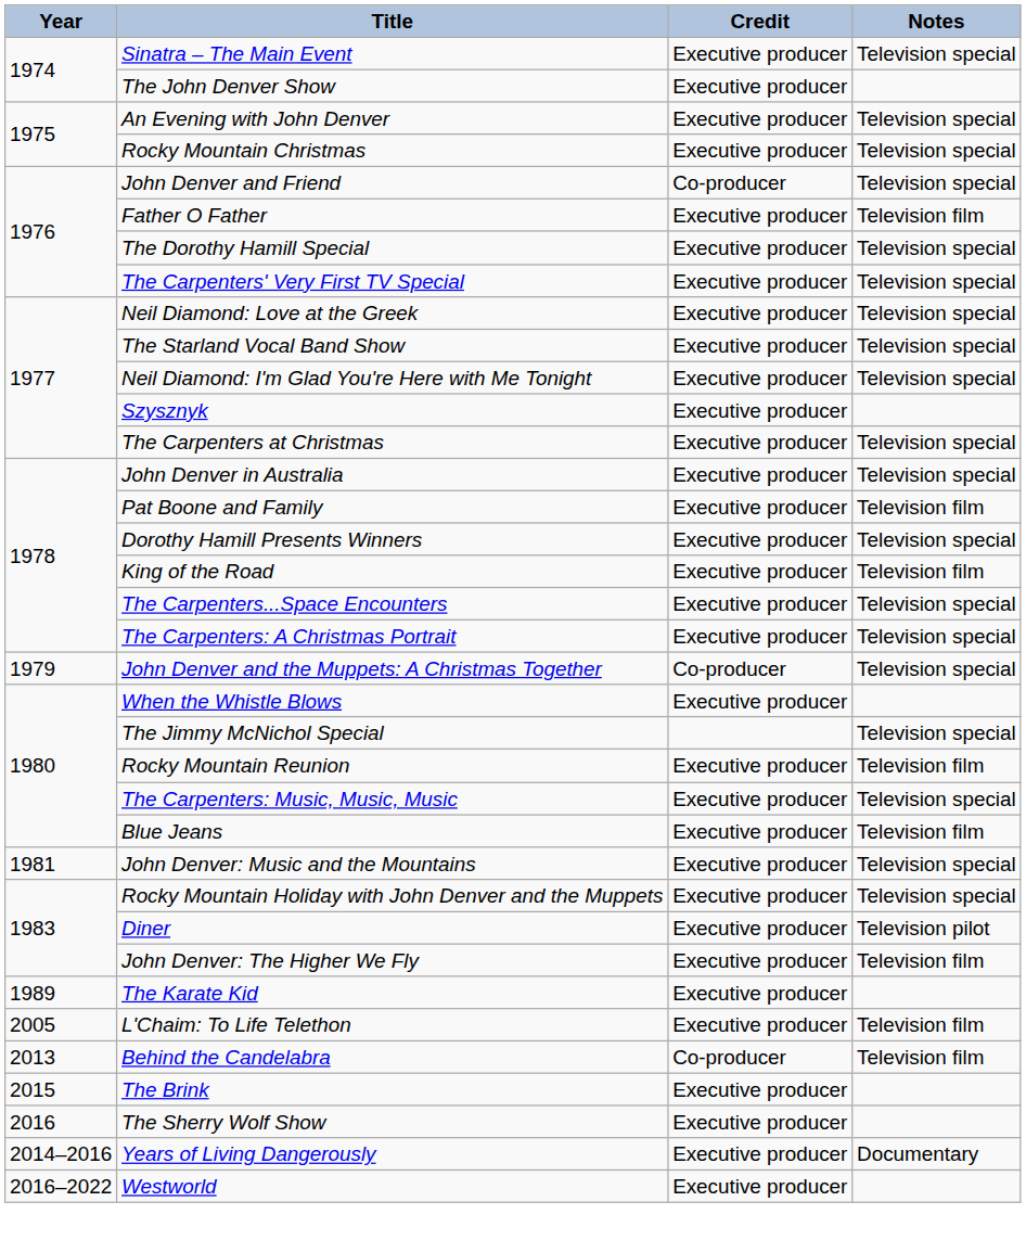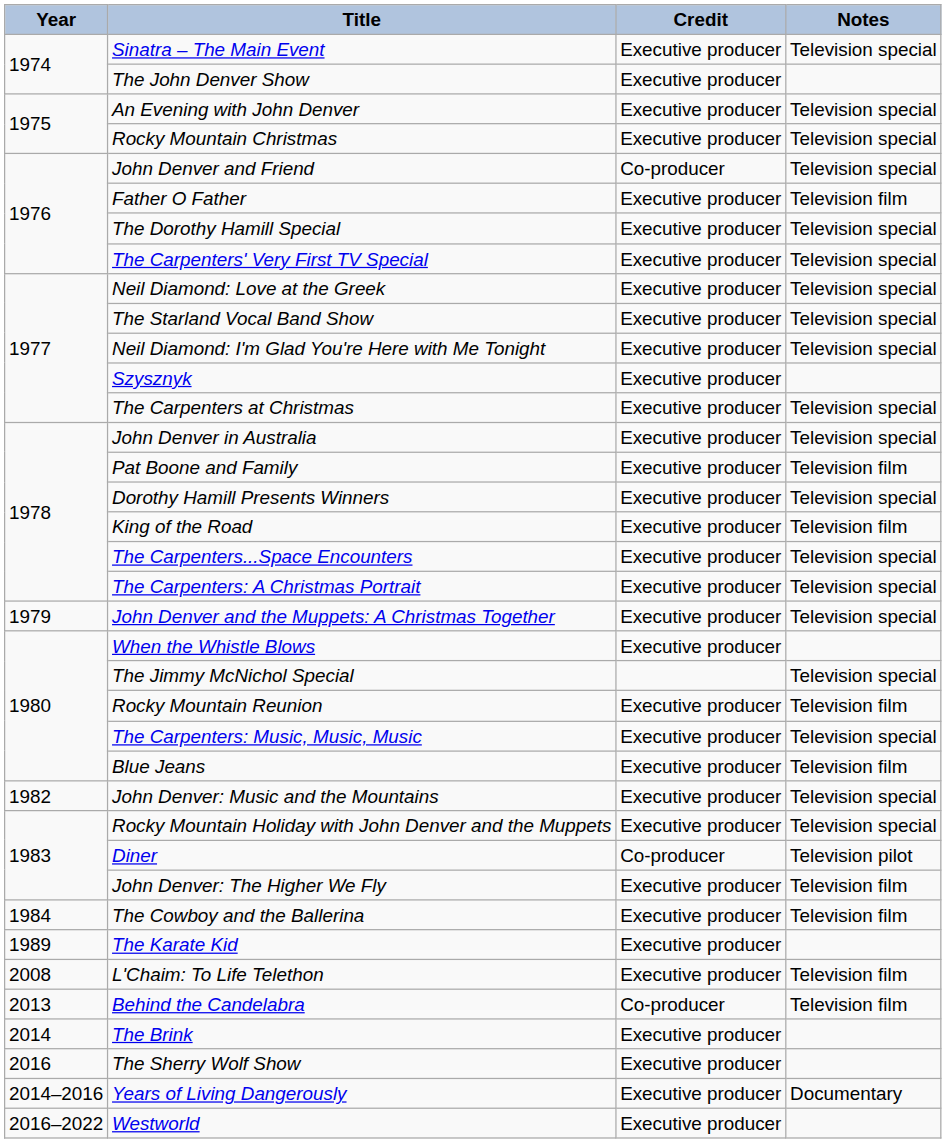 <table class="wikitable" style="font-size:95%;">
 <tr>
 <th style="background:#B0C4DE;">Year</th>
 <th style="background:#B0C4DE;">Title</th>
 <th style="background:#B0C4DE;">Credit</th>
 <th style="background:#B0C4DE;">Notes</th>
 </tr>
 <tr>
 <td rowspan=2>1974</td>
 <td><em><a href='#'>Sinatra – The Main Event</a></em></td>
 <td>Executive producer</td>
 <td>Television special</td>
 </tr>
 <tr>
 <td><em>The John Denver Show</em></td>
 <td>Executive producer</td>
 <td></td>
 </tr>
 <tr>
 <td rowspan=2>1975</td>
 <td><em>An Evening with John Denver</em></td>
 <td>Executive producer</td>
 <td>Television special</td>
 </tr>
 <tr>
 <td><em>Rocky Mountain Christmas</em></td>
 <td>Executive producer</td>
 <td>Television special</td>
 </tr>
 <tr>
 <td rowspan=4>1976</td>
 <td><em>John Denver and Friend</em></td>
 <td>Co-producer</td>
 <td>Television special</td>
 </tr>
 <tr>
 <td><em>Father O Father</em></td>
 <td>Executive producer</td>
 <td>Television film</td>
 </tr>
 <tr>
 <td><em>The Dorothy Hamill Special</em></td>
 <td>Executive producer</td>
 <td>Television special</td>
 </tr>
 <tr>
 <td><em><a href='#'>The Carpenters' Very First TV Special</a></em></td>
 <td>Executive producer</td>
 <td>Television special</td>
 </tr>
 <tr>
 <td rowspan=5>1977</td>
 <td><em>Neil Diamond: Love at the Greek</em></td>
 <td>Executive producer</td>
 <td>Television special</td>
 </tr>
 <tr>
 <td><em>The Starland Vocal Band Show</em></td>
 <td>Executive producer</td>
 <td>Television special</td>
 </tr>
 <tr>
 <td><em>Neil Diamond: I'm Glad You're Here with Me Tonight</em></td>
 <td>Executive producer</td>
 <td>Television special</td>
 </tr>
 <tr>
 <td><em><a href='#'>Szysznyk</a></em></td>
 <td>Executive producer</td>
 <td></td>
 </tr>
 <tr>
 <td><em>The Carpenters at Christmas</em></td>
 <td>Executive producer</td>
 <td>Television special</td>
 </tr>
 <tr>
 <td rowspan=6>1978</td>
 <td><em>John Denver in Australia</em></td>
 <td>Executive producer</td>
 <td>Television special</td>
 </tr>
 <tr>
 <td><em>Pat Boone and Family</em></td>
 <td>Executive producer</td>
 <td>Television film</td>
 </tr>
 <tr>
 <td><em>Dorothy Hamill Presents Winners</em></td>
 <td>Executive producer</td>
 <td>Television special</td>
 </tr>
 <tr>
 <td><em>King of the Road</em></td>
 <td>Executive producer</td>
 <td>Television film</td>
 </tr>
 <tr>
 <td><em><a href='#'>The Carpenters...Space Encounters</a></em></td>
 <td>Executive producer</td>
 <td>Television special</td>
 </tr>
 <tr>
 <td><em><a href='#'>The Carpenters: A Christmas Portrait</a></em></td>
 <td>Executive producer</td>
 <td>Television special</td>
 </tr>
 <tr>
 <td>1979</td>
 <td><em><a href='#'>John Denver and the Muppets: A Christmas Together</a></em></td>
-<td>Co-producer</td>
+<td>Executive producer</td>
 <td>Television special</td>
 </tr>
 <tr>
 <td rowspan=5>1980</td>
 <td><em><a href='#'>When the Whistle Blows</a></em></td>
 <td>Executive producer</td>
 <td></td>
 </tr>
 <tr>
 <td><em>The Jimmy McNichol Special</em></td>
 <td></td>
 <td>Television special</td>
 </tr>
 <tr>
 <td><em>Rocky Mountain Reunion</em></td>
 <td>Executive producer</td>
 <td>Television film</td>
 </tr>
 <tr>
 <td><em><a href='#'>The Carpenters: Music, Music, Music</a></em></td>
 <td>Executive producer</td>
 <td>Television special</td>
 </tr>
 <tr>
 <td><em>Blue Jeans</em></td>
 <td>Executive producer</td>
 <td>Television film</td>
 </tr>
 <tr>
-<td>1981</td>
+<td>1982</td>
 <td><em>John Denver: Music and the Mountains</em></td>
 <td>Executive producer</td>
 <td>Television special</td>
 </tr>
 <tr>
 <td rowspan=3>1983</td>
 <td><em>Rocky Mountain Holiday with John Denver and the Muppets</em></td>
 <td>Executive producer</td>
 <td>Television special</td>
 </tr>
 <tr>
 <td><em><a href='#'>Diner</a></em></td>
-<td>Executive producer</td>
+<td>Co-producer</td>
 <td>Television pilot</td>
 </tr>
 <tr>
 <td><em>John Denver: The Higher We Fly</em></td>
+<td>Executive producer</td>
+<td>Television film</td>
+</tr>
+<tr>
+<td>1984</td>
+<td><em>The Cowboy and the Ballerina</em></td>
 <td>Executive producer</td>
 <td>Television film</td>
 </tr>
 <tr>
 <td>1989</td>
 <td><em><a href='#'>The Karate Kid</a></em></td>
 <td>Executive producer</td>
 <td></td>
 </tr>
 <tr>
-<td>2005</td>
+<td>2008</td>
 <td><em>L'Chaim: To Life Telethon</em></td>
 <td>Executive producer</td>
 <td>Television film</td>
 </tr>
 <tr>
 <td>2013</td>
 <td><em><a href='#'>Behind the Candelabra</a></em></td>
 <td>Co-producer</td>
 <td>Television film</td>
 </tr>
 <tr>
-<td>2015</td>
+<td>2014</td>
 <td><em><a href='#'>The Brink</a></em></td>
 <td>Executive producer</td>
 <td></td>
 </tr>
 <tr>
 <td>2016</td>
 <td><em>The Sherry Wolf Show</em></td>
 <td>Executive producer</td>
 <td></td>
 </tr>
 <tr>
 <td>2014–2016</td>
 <td><em><a href='#'>Years of Living Dangerously</a></em></td>
 <td>Executive producer</td>
 <td>Documentary</td>
 </tr>
 <tr>
 <td>2016–2022</td>
 <td><em><a href='#'>Westworld</a></em></td>
 <td>Executive producer</td>
 <td></td>
 </tr>
 </table>
